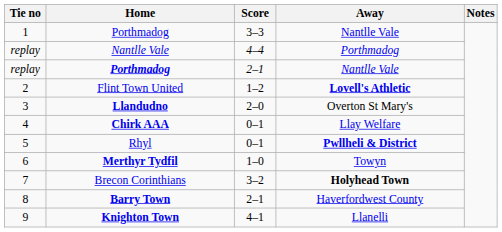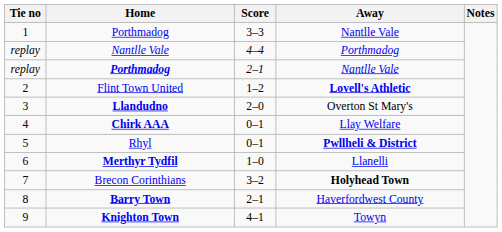 <table class="wikitable" style="text-align:center">
 <tr>
 <th width=50>Tie no</th>
 <th width=250>Home</th>
 <th width=50>Score</th>
 <th width=250>Away</th>
 <th>Notes</th>
 </tr>
 <tr>
 <td>1</td>
 <td><a href='#'>Porthmadog</a></td>
 <td>3–3</td>
 <td><a href='#'>Nantlle Vale</a></td>
 </tr>
 <tr>
 <td><em>replay</em></td>
 <td><em><a href='#'>Nantlle Vale</a></em></td>
 <td><em>4–4</em></td>
 <td><em><a href='#'>Porthmadog</a></em></td>
 </tr>
 <tr>
 <td><em>replay</em></td>
 <td><strong><em><a href='#'>Porthmadog</a></em></strong></td>
 <td><em>2–1</em></td>
 <td><em><a href='#'>Nantlle Vale</a></em></td>
 </tr>
 <tr>
 <td>2</td>
 <td><a href='#'>Flint Town United</a></td>
 <td>1–2</td>
 <td><strong><a href='#'>Lovell's Athletic</a></strong></td>
 </tr>
 <tr>
 <td>3</td>
 <td><strong><a href='#'>Llandudno</a></strong></td>
 <td>2–0</td>
 <td>Overton St Mary's</td>
 </tr>
 <tr>
 <td>4</td>
 <td><strong><a href='#'>Chirk AAA</a></strong></td>
 <td>0–1</td>
 <td><a href='#'>Llay Welfare</a></td>
 </tr>
 <tr>
 <td>5</td>
 <td><a href='#'>Rhyl</a></td>
 <td>0–1</td>
 <td><strong><a href='#'>Pwllheli & District</a></strong></td>
 </tr>
 <tr>
 <td>6</td>
 <td><strong><a href='#'>Merthyr Tydfil</a></strong></td>
 <td>1–0</td>
-<td><a href='#'>Towyn</a></td>
+<td><a href='#'>Llanelli</a></td>
 </tr>
 <tr>
 <td>7</td>
 <td><a href='#'>Brecon Corinthians</a></td>
 <td>3–2</td>
 <td><strong>Holyhead Town</strong></td>
 </tr>
 <tr>
 <td>8</td>
 <td><strong><a href='#'>Barry Town</a></strong></td>
 <td>2–1</td>
 <td><a href='#'>Haverfordwest County</a></td>
 </tr>
 <tr>
 <td>9</td>
 <td><strong><a href='#'>Knighton Town</a></strong></td>
 <td>4–1</td>
-<td><a href='#'>Llanelli</a></td>
+<td><a href='#'>Towyn</a></td>
 </tr>
 </table>
